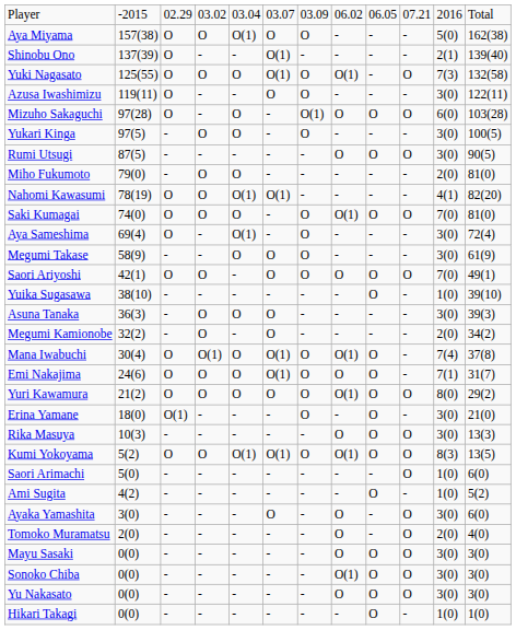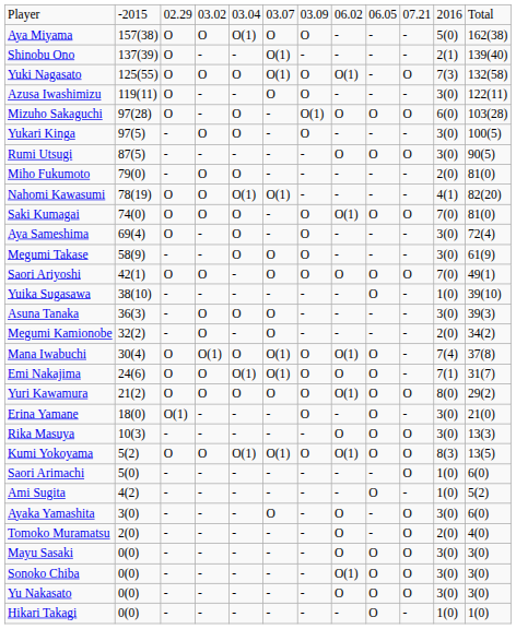 <table class="wikitable" style="text-align:left;">
 <tr>
 <td>Player</td>
 <td>-2015</td>
 <td>02.29</td>
 <td>03.02</td>
 <td>03.04</td>
 <td>03.07</td>
 <td>03.09</td>
 <td>06.02</td>
 <td>06.05</td>
 <td>07.21</td>
 <td>2016</td>
 <td>Total</td>
 </tr>
 <tr>
 <td><a href='#'>Aya Miyama</a></td>
 <td>157(38)</td>
 <td>O</td>
 <td>O</td>
 <td>O(1)</td>
 <td>O</td>
 <td>O</td>
 <td>-</td>
 <td>-</td>
 <td>-</td>
 <td>5(0)</td>
 <td>162(38)</td>
 </tr>
 <tr>
 <td><a href='#'>Shinobu Ono</a></td>
 <td>137(39)</td>
 <td>O</td>
 <td>-</td>
 <td>-</td>
 <td>O(1)</td>
 <td>-</td>
 <td>-</td>
 <td>-</td>
 <td>-</td>
 <td>2(1)</td>
 <td>139(40)</td>
 </tr>
 <tr>
 <td><a href='#'>Yuki Nagasato</a></td>
 <td>125(55)</td>
 <td>O</td>
 <td>O</td>
 <td>O</td>
 <td>O(1)</td>
 <td>O</td>
 <td>O(1)</td>
 <td>-</td>
 <td>O</td>
 <td>7(3)</td>
 <td>132(58)</td>
 </tr>
 <tr>
 <td><a href='#'>Azusa Iwashimizu</a></td>
 <td>119(11)</td>
 <td>O</td>
 <td>-</td>
 <td>-</td>
 <td>O</td>
 <td>O</td>
 <td>-</td>
 <td>-</td>
 <td>-</td>
 <td>3(0)</td>
 <td>122(11)</td>
 </tr>
 <tr>
 <td><a href='#'>Mizuho Sakaguchi</a></td>
 <td>97(28)</td>
 <td>O</td>
 <td>-</td>
 <td>O</td>
 <td>-</td>
 <td>O(1)</td>
 <td>O</td>
 <td>O</td>
 <td>O</td>
 <td>6(0)</td>
 <td>103(28)</td>
 </tr>
 <tr>
 <td><a href='#'>Yukari Kinga</a></td>
 <td>97(5)</td>
 <td>-</td>
 <td>O</td>
 <td>O</td>
 <td>-</td>
 <td>O</td>
 <td>-</td>
 <td>-</td>
 <td>-</td>
 <td>3(0)</td>
 <td>100(5)</td>
 </tr>
 <tr>
 <td><a href='#'>Rumi Utsugi</a></td>
 <td>87(5)</td>
 <td>-</td>
 <td>-</td>
 <td>-</td>
 <td>-</td>
 <td>-</td>
 <td>O</td>
 <td>O</td>
 <td>O</td>
 <td>3(0)</td>
 <td>90(5)</td>
 </tr>
 <tr>
 <td><a href='#'>Miho Fukumoto</a></td>
 <td>79(0)</td>
 <td>-</td>
 <td>O</td>
 <td>O</td>
 <td>-</td>
 <td>-</td>
 <td>-</td>
 <td>-</td>
 <td>-</td>
 <td>2(0)</td>
 <td>81(0)</td>
 </tr>
 <tr>
 <td><a href='#'>Nahomi Kawasumi</a></td>
 <td>78(19)</td>
 <td>O</td>
 <td>O</td>
 <td>O(1)</td>
 <td>O(1)</td>
 <td>-</td>
 <td>-</td>
 <td>-</td>
 <td>-</td>
 <td>4(1)</td>
 <td>82(20)</td>
 </tr>
 <tr>
 <td><a href='#'>Saki Kumagai</a></td>
 <td>74(0)</td>
 <td>O</td>
 <td>O</td>
 <td>O</td>
 <td>-</td>
 <td>O</td>
 <td>O(1)</td>
 <td>O</td>
 <td>O</td>
 <td>7(0)</td>
 <td>81(0)</td>
 </tr>
 <tr>
 <td><a href='#'>Aya Sameshima</a></td>
 <td>69(4)</td>
 <td>O</td>
 <td>-</td>
-<td>O(1)</td>
+<td>O</td>
 <td>-</td>
 <td>O</td>
 <td>-</td>
 <td>-</td>
 <td>-</td>
 <td>3(0)</td>
 <td>72(4)</td>
 </tr>
 <tr>
 <td><a href='#'>Megumi Takase</a></td>
 <td>58(9)</td>
 <td>-</td>
 <td>-</td>
 <td>O</td>
 <td>O</td>
 <td>O</td>
 <td>-</td>
 <td>-</td>
 <td>-</td>
 <td>3(0)</td>
 <td>61(9)</td>
 </tr>
 <tr>
 <td><a href='#'>Saori Ariyoshi</a></td>
 <td>42(1)</td>
 <td>O</td>
 <td>O</td>
 <td>-</td>
 <td>O</td>
 <td>O</td>
 <td>O</td>
 <td>O</td>
 <td>O</td>
 <td>7(0)</td>
 <td>49(1)</td>
 </tr>
 <tr>
 <td><a href='#'>Yuika Sugasawa</a></td>
 <td>38(10)</td>
 <td>-</td>
 <td>-</td>
 <td>-</td>
 <td>-</td>
 <td>-</td>
 <td>-</td>
 <td>O</td>
 <td>-</td>
 <td>1(0)</td>
 <td>39(10)</td>
 </tr>
 <tr>
 <td><a href='#'>Asuna Tanaka</a></td>
 <td>36(3)</td>
 <td>-</td>
 <td>O</td>
 <td>O</td>
 <td>O</td>
 <td>-</td>
 <td>-</td>
 <td>-</td>
 <td>-</td>
 <td>3(0)</td>
 <td>39(3)</td>
 </tr>
 <tr>
 <td><a href='#'>Megumi Kamionobe</a></td>
 <td>32(2)</td>
 <td>-</td>
 <td>O</td>
 <td>-</td>
 <td>O</td>
 <td>-</td>
 <td>-</td>
 <td>-</td>
 <td>-</td>
 <td>2(0)</td>
 <td>34(2)</td>
 </tr>
 <tr>
 <td><a href='#'>Mana Iwabuchi</a></td>
 <td>30(4)</td>
 <td>O</td>
 <td>O(1)</td>
 <td>O</td>
 <td>O(1)</td>
 <td>O</td>
 <td>O(1)</td>
 <td>O</td>
 <td>-</td>
 <td>7(4)</td>
 <td>37(8)</td>
 </tr>
 <tr>
 <td><a href='#'>Emi Nakajima</a></td>
 <td>24(6)</td>
 <td>O</td>
 <td>O</td>
-<td>O</td>
+<td>O(1)</td>
 <td>O(1)</td>
 <td>O</td>
 <td>O</td>
 <td>O</td>
 <td>-</td>
 <td>7(1)</td>
 <td>31(7)</td>
 </tr>
 <tr>
 <td><a href='#'>Yuri Kawamura</a></td>
 <td>21(2)</td>
 <td>O</td>
 <td>O</td>
 <td>O</td>
 <td>O</td>
 <td>O</td>
 <td>O(1)</td>
 <td>O</td>
 <td>O</td>
 <td>8(0)</td>
 <td>29(2)</td>
 </tr>
 <tr>
 <td><a href='#'>Erina Yamane</a></td>
 <td>18(0)</td>
 <td>O(1)</td>
 <td>-</td>
 <td>-</td>
 <td>-</td>
 <td>O</td>
 <td>-</td>
 <td>O</td>
 <td>-</td>
 <td>3(0)</td>
 <td>21(0)</td>
 </tr>
 <tr>
 <td><a href='#'>Rika Masuya</a></td>
 <td>10(3)</td>
 <td>-</td>
 <td>-</td>
 <td>-</td>
 <td>-</td>
 <td>-</td>
 <td>O</td>
 <td>O</td>
 <td>O</td>
 <td>3(0)</td>
 <td>13(3)</td>
 </tr>
 <tr>
 <td><a href='#'>Kumi Yokoyama</a></td>
 <td>5(2)</td>
 <td>O</td>
 <td>O</td>
 <td>O(1)</td>
 <td>O(1)</td>
 <td>O</td>
 <td>O(1)</td>
 <td>O</td>
 <td>O</td>
 <td>8(3)</td>
 <td>13(5)</td>
 </tr>
 <tr>
 <td><a href='#'>Saori Arimachi</a></td>
 <td>5(0)</td>
 <td>-</td>
 <td>-</td>
 <td>-</td>
 <td>-</td>
 <td>-</td>
 <td>-</td>
 <td>-</td>
 <td>O</td>
 <td>1(0)</td>
 <td>6(0)</td>
 </tr>
 <tr>
 <td><a href='#'>Ami Sugita</a></td>
 <td>4(2)</td>
 <td>-</td>
 <td>-</td>
 <td>-</td>
 <td>-</td>
 <td>-</td>
 <td>-</td>
 <td>O</td>
 <td>-</td>
 <td>1(0)</td>
 <td>5(2)</td>
 </tr>
 <tr>
 <td><a href='#'>Ayaka Yamashita</a></td>
 <td>3(0)</td>
 <td>-</td>
 <td>-</td>
 <td>-</td>
 <td>O</td>
 <td>-</td>
 <td>O</td>
 <td>-</td>
 <td>O</td>
 <td>3(0)</td>
 <td>6(0)</td>
 </tr>
 <tr>
 <td><a href='#'>Tomoko Muramatsu</a></td>
 <td>2(0)</td>
 <td>-</td>
 <td>-</td>
 <td>-</td>
 <td>-</td>
 <td>-</td>
 <td>O</td>
 <td>-</td>
 <td>O</td>
 <td>2(0)</td>
 <td>4(0)</td>
 </tr>
 <tr>
 <td><a href='#'>Mayu Sasaki</a></td>
 <td>0(0)</td>
 <td>-</td>
 <td>-</td>
 <td>-</td>
 <td>-</td>
 <td>-</td>
 <td>O</td>
 <td>O</td>
 <td>O</td>
 <td>3(0)</td>
 <td>3(0)</td>
 </tr>
 <tr>
 <td><a href='#'>Sonoko Chiba</a></td>
 <td>0(0)</td>
 <td>-</td>
 <td>-</td>
 <td>-</td>
 <td>-</td>
 <td>-</td>
 <td>O(1)</td>
 <td>O</td>
 <td>O</td>
 <td>3(0)</td>
 <td>3(0)</td>
 </tr>
 <tr>
 <td><a href='#'>Yu Nakasato</a></td>
 <td>0(0)</td>
 <td>-</td>
 <td>-</td>
 <td>-</td>
 <td>-</td>
 <td>-</td>
 <td>O</td>
 <td>O</td>
 <td>O</td>
 <td>3(0)</td>
 <td>3(0)</td>
 </tr>
 <tr>
 <td><a href='#'>Hikari Takagi</a></td>
 <td>0(0)</td>
 <td>-</td>
 <td>-</td>
 <td>-</td>
 <td>-</td>
 <td>-</td>
 <td>-</td>
 <td>O</td>
 <td>-</td>
 <td>1(0)</td>
 <td>1(0)</td>
 </tr>
 </table>
